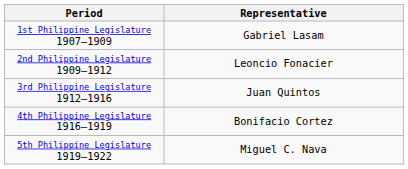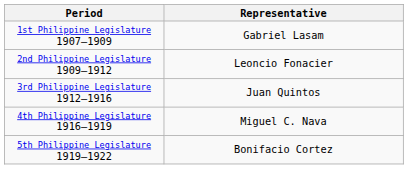 <table class="wikitable" style="text-align:center; width:40%;">
 <tr>
 <th width="40%">Period</th>
 <th>Representative</th>
 </tr>
 <tr>
 <td><small><a href='#'>1st Philippine Legislature</a></small><br>1907–1909</td>
 <td>Gabriel Lasam</td>
 </tr>
 <tr>
 <td><small><a href='#'>2nd Philippine Legislature</a></small><br>1909–1912</td>
 <td>Leoncio Fonacier</td>
 </tr>
 <tr>
 <td><small><a href='#'>3rd Philippine Legislature</a></small><br>1912–1916</td>
 <td>Juan Quintos</td>
 </tr>
 <tr>
 <td><small><a href='#'>4th Philippine Legislature</a></small><br>1916–1919</td>
-<td>Bonifacio Cortez</td>
+<td>Miguel C. Nava</td>
 </tr>
 <tr>
 <td><small><a href='#'>5th Philippine Legislature</a></small><br>1919–1922</td>
-<td>Miguel C. Nava</td>
+<td>Bonifacio Cortez</td>
 </tr>
 </table>
